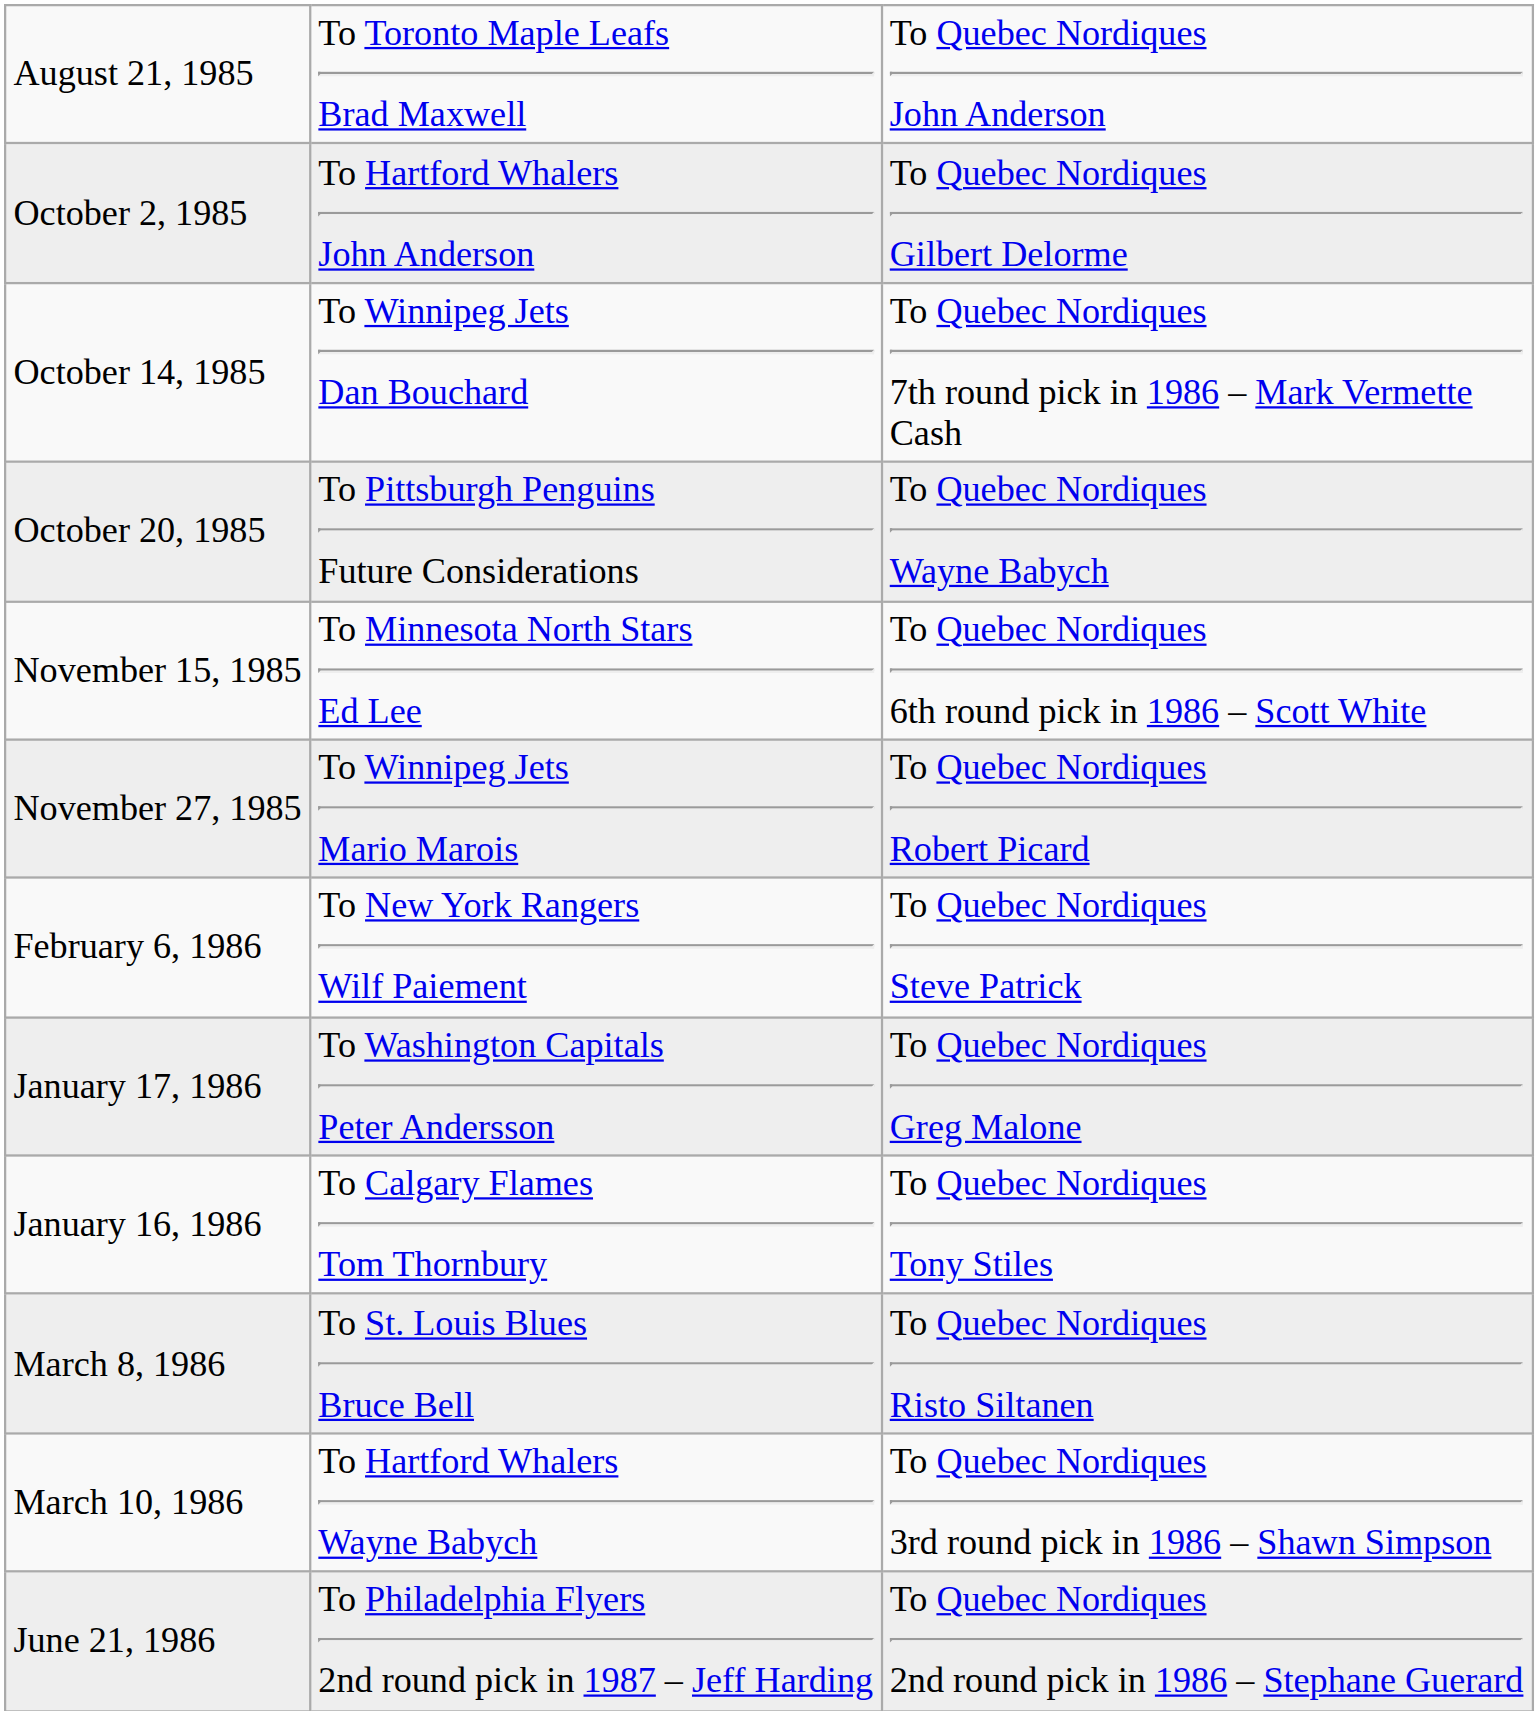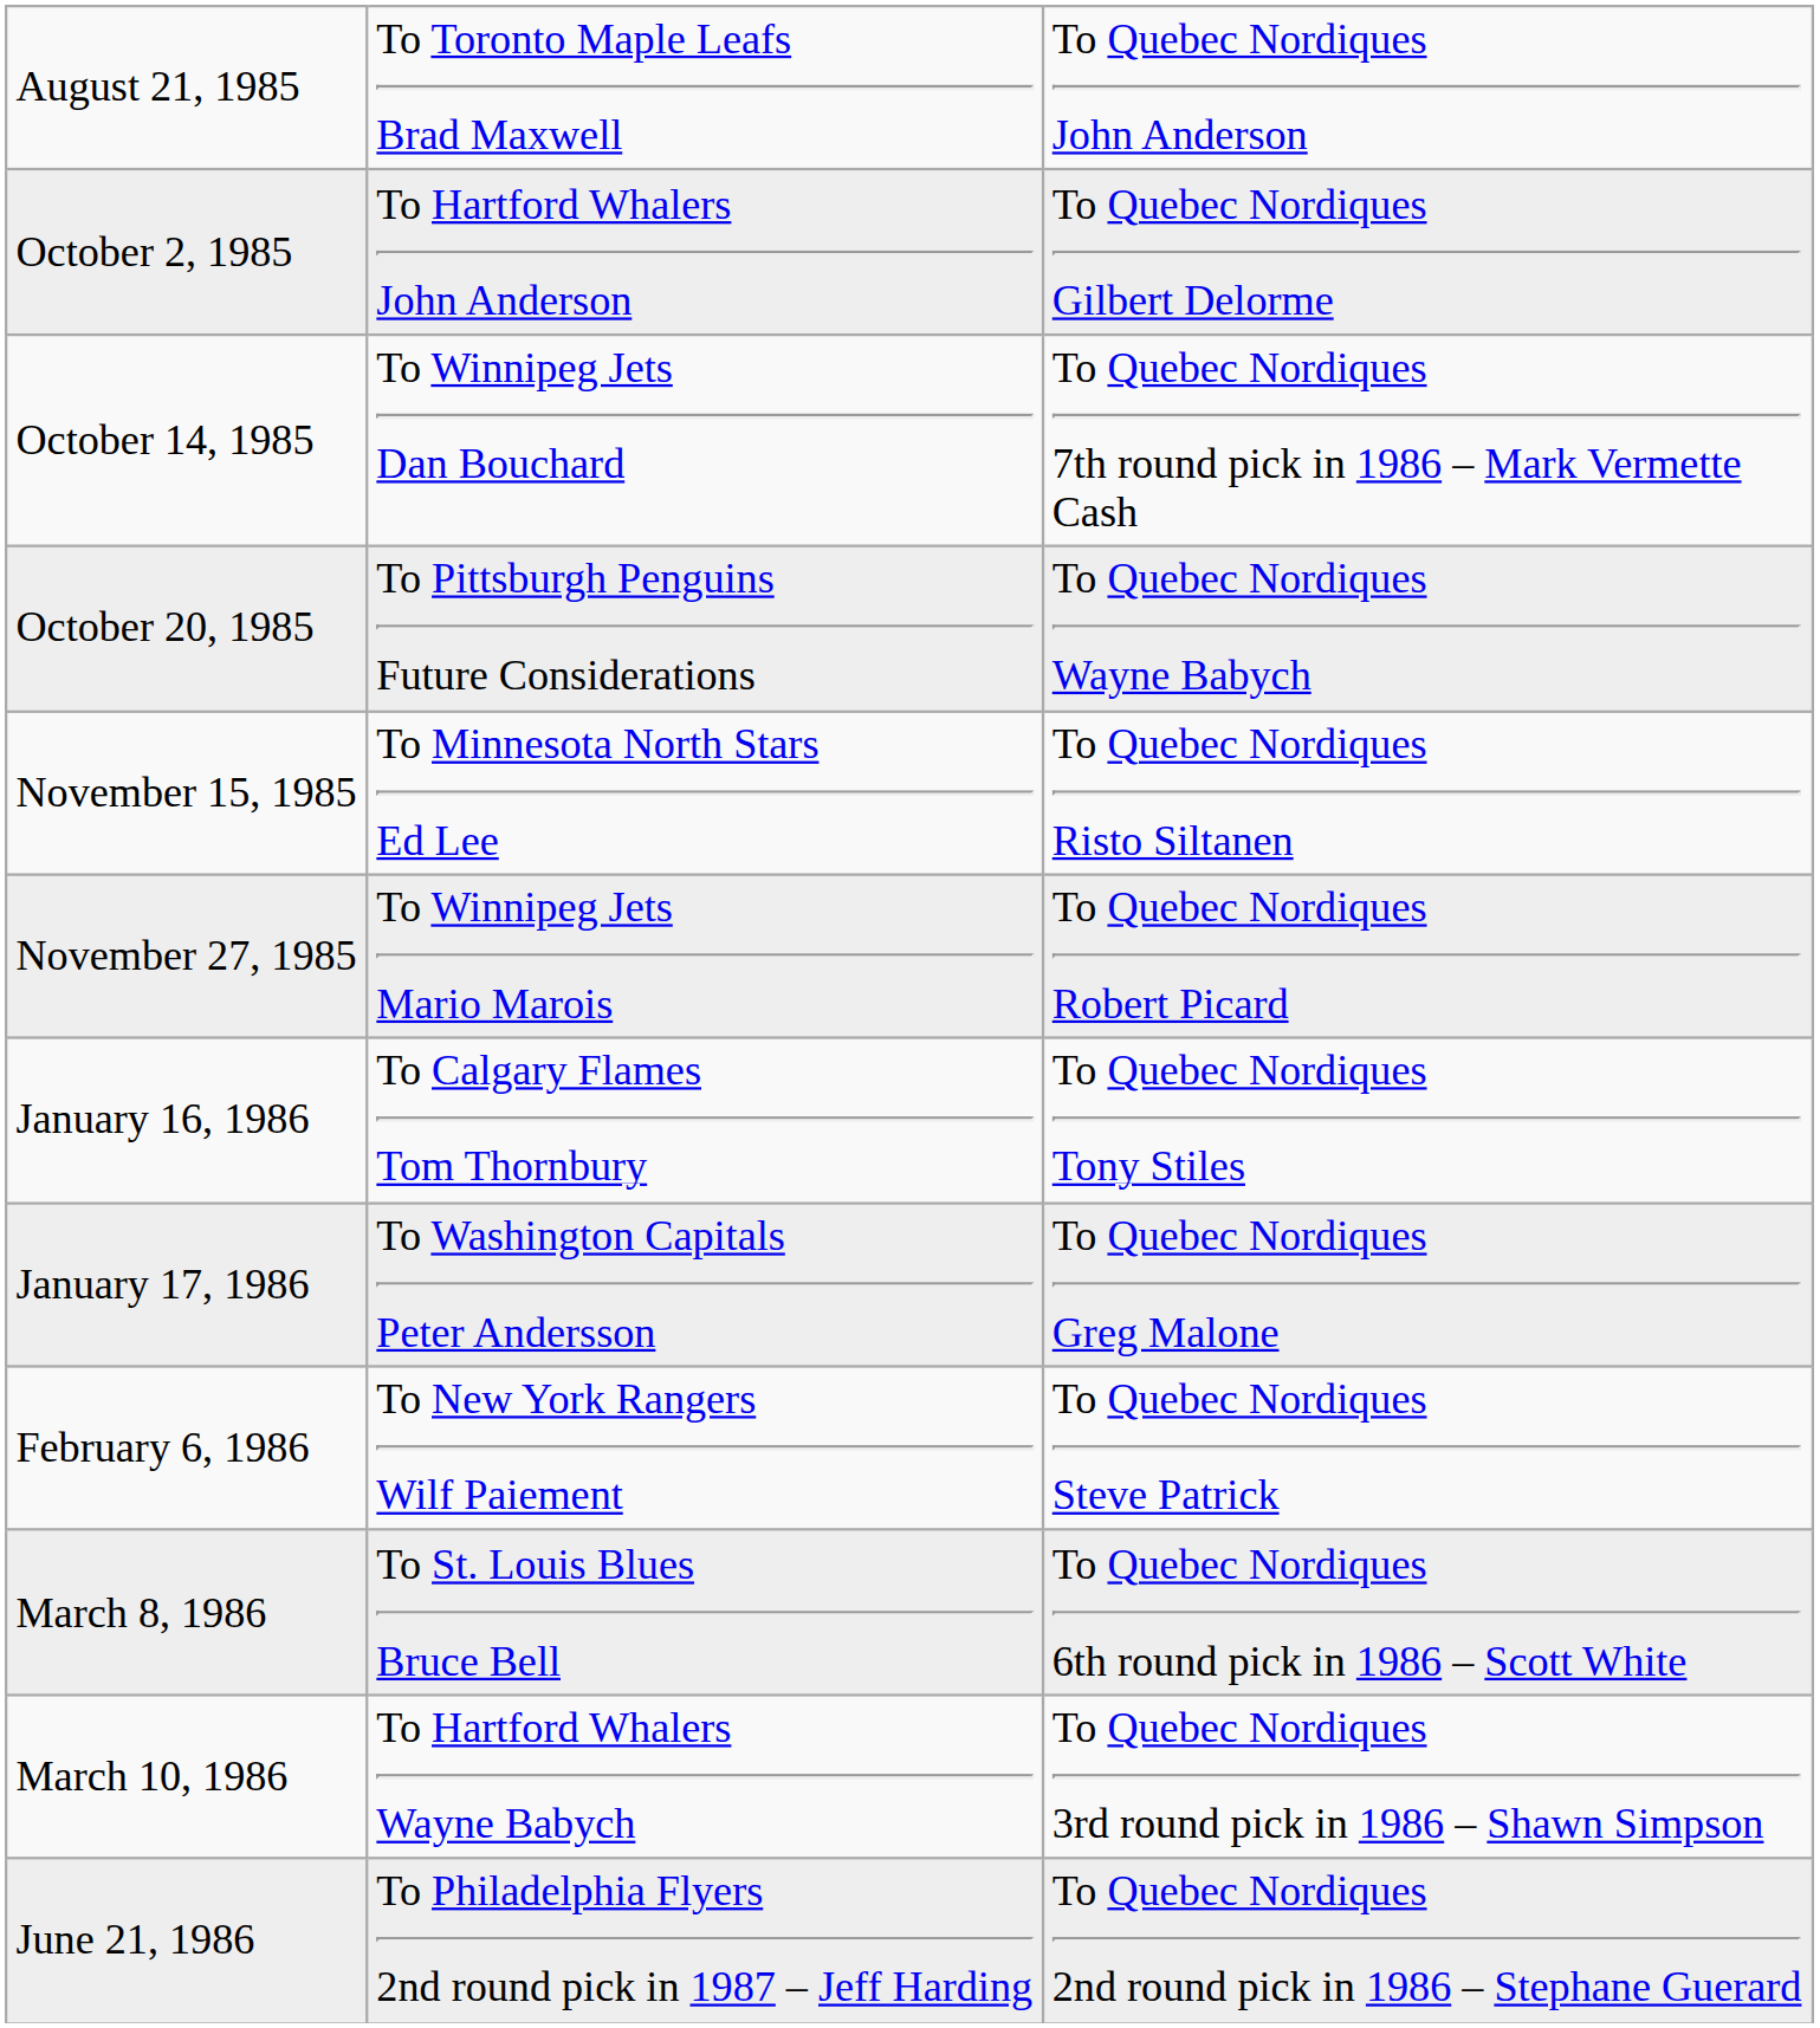 <table class="wikitable">
 <tr>
 <td>August 21, 1985</td>
 <td valign="top">To <a href='#'>Toronto Maple Leafs</a><hr><a href='#'>Brad Maxwell</a></td>
 <td valign="top">To <a href='#'>Quebec Nordiques</a><hr><a href='#'>John Anderson</a></td>
 </tr>
 <tr style="background:#eee;">
 <td>October 2, 1985</td>
 <td valign="top">To <a href='#'>Hartford Whalers</a><hr><a href='#'>John Anderson</a></td>
 <td valign="top">To <a href='#'>Quebec Nordiques</a><hr><a href='#'>Gilbert Delorme</a></td>
 </tr>
 <tr>
 <td>October 14, 1985</td>
 <td valign="top">To <a href='#'>Winnipeg Jets</a><hr><a href='#'>Dan Bouchard</a></td>
 <td valign="top">To <a href='#'>Quebec Nordiques</a><hr>7th round pick in <a href='#'>1986</a> – <a href='#'>Mark Vermette</a> <br> Cash</td>
 </tr>
 <tr style="background:#eee;">
 <td>October 20, 1985</td>
 <td valign="top">To <a href='#'>Pittsburgh Penguins</a><hr>Future Considerations</td>
 <td valign="top">To <a href='#'>Quebec Nordiques</a><hr><a href='#'>Wayne Babych</a></td>
 </tr>
 <tr>
 <td>November 15, 1985</td>
 <td valign="top">To <a href='#'>Minnesota North Stars</a><hr><a href='#'>Ed Lee</a></td>
-<td valign="top">To <a href='#'>Quebec Nordiques</a><hr>6th round pick in <a href='#'>1986</a> – <a href='#'>Scott White</a></td>
+<td valign="top">To <a href='#'>Quebec Nordiques</a><hr><a href='#'>Risto Siltanen</a></td>
 </tr>
 <tr style="background:#eee;">
 <td>November 27, 1985</td>
 <td valign="top">To <a href='#'>Winnipeg Jets</a><hr><a href='#'>Mario Marois</a></td>
 <td valign="top">To <a href='#'>Quebec Nordiques</a><hr><a href='#'>Robert Picard</a></td>
 </tr>
 <tr>
-<td>February 6, 1986</td>
-<td valign="top">To <a href='#'>New York Rangers</a><hr><a href='#'>Wilf Paiement</a></td>
-<td valign="top">To <a href='#'>Quebec Nordiques</a><hr><a href='#'>Steve Patrick</a></td>
+<td>January 16, 1986</td>
+<td valign="top">To <a href='#'>Calgary Flames</a><hr><a href='#'>Tom Thornbury</a></td>
+<td valign="top">To <a href='#'>Quebec Nordiques</a><hr><a href='#'>Tony Stiles</a></td>
 </tr>
 <tr style="background:#eee;">
 <td>January 17, 1986</td>
 <td valign="top">To <a href='#'>Washington Capitals</a><hr><a href='#'>Peter Andersson</a></td>
 <td valign="top">To <a href='#'>Quebec Nordiques</a><hr><a href='#'>Greg Malone</a></td>
 </tr>
 <tr>
-<td>January 16, 1986</td>
-<td valign="top">To <a href='#'>Calgary Flames</a><hr><a href='#'>Tom Thornbury</a></td>
-<td valign="top">To <a href='#'>Quebec Nordiques</a><hr><a href='#'>Tony Stiles</a></td>
+<td>February 6, 1986</td>
+<td valign="top">To <a href='#'>New York Rangers</a><hr><a href='#'>Wilf Paiement</a></td>
+<td valign="top">To <a href='#'>Quebec Nordiques</a><hr><a href='#'>Steve Patrick</a></td>
 </tr>
 <tr style="background:#eee;">
 <td>March 8, 1986</td>
 <td valign="top">To <a href='#'>St. Louis Blues</a><hr><a href='#'>Bruce Bell</a></td>
-<td valign="top">To <a href='#'>Quebec Nordiques</a><hr><a href='#'>Risto Siltanen</a></td>
+<td valign="top">To <a href='#'>Quebec Nordiques</a><hr>6th round pick in <a href='#'>1986</a> – <a href='#'>Scott White</a></td>
 </tr>
 <tr>
 <td>March 10, 1986</td>
 <td valign="top">To <a href='#'>Hartford Whalers</a><hr><a href='#'>Wayne Babych</a></td>
 <td valign="top">To <a href='#'>Quebec Nordiques</a><hr>3rd round pick in <a href='#'>1986</a> – <a href='#'>Shawn Simpson</a></td>
 </tr>
 <tr style="background:#eee;">
 <td>June 21, 1986</td>
 <td valign="top">To <a href='#'>Philadelphia Flyers</a><hr>2nd round pick in <a href='#'>1987</a> – <a href='#'>Jeff Harding</a></td>
 <td valign="top">To <a href='#'>Quebec Nordiques</a><hr>2nd round pick in <a href='#'>1986</a> – <a href='#'>Stephane Guerard</a></td>
 </tr>
 </table>
